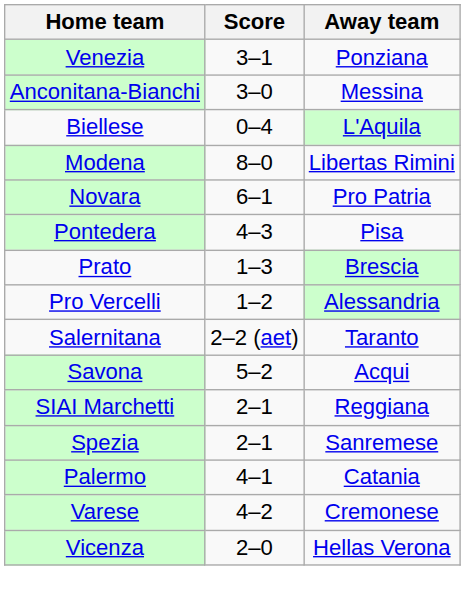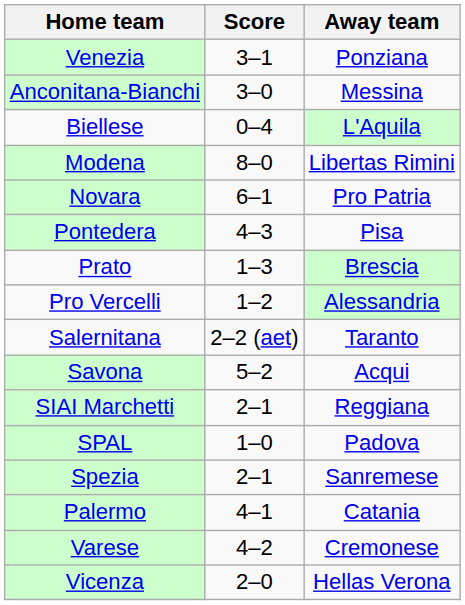 <table class="wikitable" style="text-align: center">
 <tr>
 <th>Home team</th>
 <th>Score</th>
 <th>Away team</th>
 </tr>
 <tr>
 <td bgcolor="ccffcc"><a href='#'>Venezia</a></td>
 <td>3–1</td>
 <td><a href='#'>Ponziana</a></td>
 </tr>
 <tr>
 <td bgcolor="ccffcc"><a href='#'>Anconitana-Bianchi</a></td>
 <td>3–0</td>
 <td><a href='#'>Messina</a></td>
 </tr>
 <tr>
 <td><a href='#'>Biellese</a></td>
 <td>0–4</td>
 <td bgcolor="ccffcc"><a href='#'>L'Aquila</a></td>
 </tr>
 <tr>
 <td bgcolor="ccffcc"><a href='#'>Modena</a></td>
 <td>8–0</td>
 <td><a href='#'>Libertas Rimini</a></td>
 </tr>
 <tr>
 <td bgcolor="ccffcc"><a href='#'>Novara</a></td>
 <td>6–1</td>
 <td><a href='#'>Pro Patria</a></td>
 </tr>
 <tr>
 <td bgcolor="ccffcc"><a href='#'>Pontedera</a></td>
 <td>4–3</td>
 <td><a href='#'>Pisa</a></td>
 </tr>
 <tr>
 <td><a href='#'>Prato</a></td>
 <td>1–3</td>
 <td bgcolor="ccffcc"><a href='#'>Brescia</a></td>
 </tr>
 <tr>
 <td><a href='#'>Pro Vercelli</a></td>
 <td>1–2</td>
 <td bgcolor="ccffcc"><a href='#'>Alessandria</a></td>
 </tr>
 <tr>
 <td><a href='#'>Salernitana</a></td>
 <td>2–2 (<a href='#'>aet</a>)</td>
 <td><a href='#'>Taranto</a></td>
 </tr>
 <tr>
 <td bgcolor="ccffcc"><a href='#'>Savona</a></td>
 <td>5–2</td>
 <td><a href='#'>Acqui</a></td>
 </tr>
 <tr>
 <td bgcolor="ccffcc"><a href='#'>SIAI Marchetti</a></td>
 <td>2–1</td>
 <td><a href='#'>Reggiana</a></td>
 </tr>
 <tr>
+<td bgcolor="ccffcc"><a href='#'>SPAL</a></td>
+<td>1–0</td>
+<td><a href='#'>Padova</a></td>
+</tr>
+<tr>
 <td bgcolor="ccffcc"><a href='#'>Spezia</a></td>
 <td>2–1</td>
 <td><a href='#'>Sanremese</a></td>
 </tr>
 <tr>
 <td bgcolor="ccffcc"><a href='#'>Palermo</a></td>
 <td>4–1</td>
 <td><a href='#'>Catania</a></td>
 </tr>
 <tr>
 <td bgcolor="ccffcc"><a href='#'>Varese</a></td>
 <td>4–2</td>
 <td><a href='#'>Cremonese</a></td>
 </tr>
 <tr>
 <td bgcolor="ccffcc"><a href='#'>Vicenza</a></td>
 <td>2–0</td>
 <td><a href='#'>Hellas Verona</a></td>
 </tr>
 </table>
